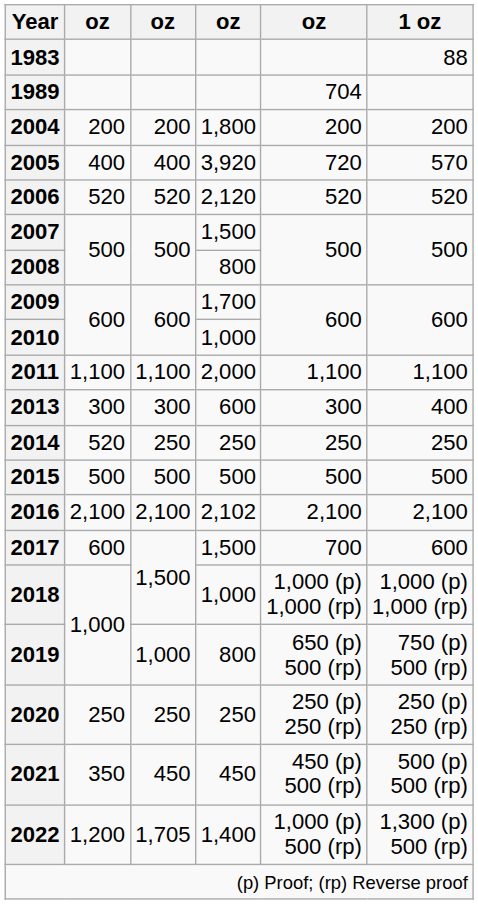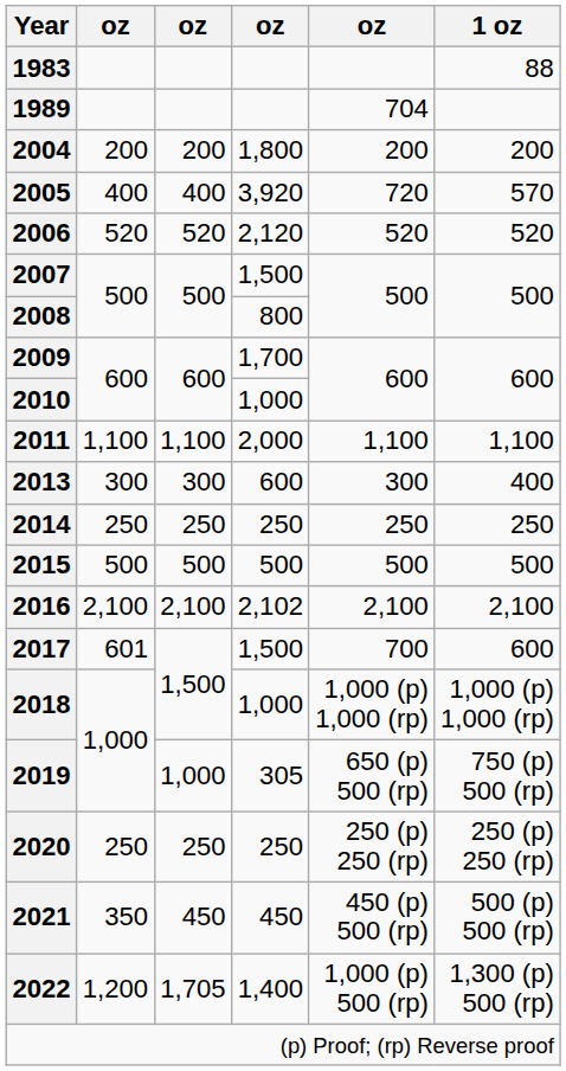 <table class="wikitable sortable" style="text-align:right; margin-left:auto; margin-right:auto; border:none;">
 <tr>
 <th>Year</th>
 <th> oz</th>
 <th> oz</th>
 <th> oz</th>
 <th> oz</th>
 <th>1 oz</th>
 </tr>
 <tr>
 <th>1983</th>
 <td></td>
 <td></td>
 <td></td>
 <td></td>
 <td>88</td>
 </tr>
 <tr>
 <th>1989</th>
 <td></td>
 <td></td>
 <td></td>
 <td>704</td>
 <td></td>
 </tr>
 <tr>
 <th>2004</th>
 <td>200</td>
 <td>200</td>
 <td>1,800</td>
 <td>200</td>
 <td>200</td>
 </tr>
 <tr>
 <th>2005</th>
 <td>400</td>
 <td>400</td>
 <td>3,920</td>
 <td>720</td>
 <td>570</td>
 </tr>
 <tr>
 <th>2006</th>
 <td>520</td>
 <td>520</td>
 <td>2,120</td>
 <td>520</td>
 <td>520</td>
 </tr>
 <tr>
 <th>2007</th>
 <td rowspan="2">500</td>
 <td rowspan="2">500</td>
 <td>1,500</td>
 <td rowspan="2">500</td>
 <td rowspan="2">500</td>
 </tr>
 <tr>
 <th>2008</th>
 <td>800</td>
 </tr>
 <tr>
 <th>2009</th>
 <td rowspan="2">600</td>
 <td rowspan="2">600</td>
 <td>1,700</td>
 <td rowspan="2">600</td>
 <td rowspan="2">600</td>
 </tr>
 <tr>
 <th>2010</th>
 <td>1,000</td>
 </tr>
 <tr>
 <th>2011</th>
 <td>1,100</td>
 <td>1,100</td>
 <td>2,000</td>
 <td>1,100</td>
 <td>1,100</td>
 </tr>
 <tr>
 <th>2013</th>
 <td>300</td>
 <td>300</td>
 <td>600</td>
 <td>300</td>
 <td>400</td>
 </tr>
 <tr>
 <th>2014</th>
-<td>520</td>
+<td>250</td>
 <td>250</td>
 <td>250</td>
 <td>250</td>
 <td>250</td>
 </tr>
 <tr>
 <th>2015</th>
 <td>500</td>
 <td>500</td>
 <td>500</td>
 <td>500</td>
 <td>500</td>
 </tr>
 <tr>
 <th>2016</th>
 <td>2,100</td>
 <td>2,100</td>
 <td>2,102</td>
 <td>2,100</td>
 <td>2,100</td>
 </tr>
 <tr>
 <th>2017</th>
-<td>600</td>
+<td>601</td>
 <td rowspan="2">1,500</td>
 <td>1,500</td>
 <td>700</td>
 <td>600</td>
 </tr>
 <tr>
 <th>2018</th>
 <td rowspan="2">1,000</td>
 <td>1,000</td>
 <td>1,000 (p)<br>1,000 (rp)</td>
 <td>1,000 (p)<br>1,000 (rp)</td>
 </tr>
 <tr>
 <th>2019</th>
 <td>1,000</td>
-<td>800</td>
+<td>305</td>
 <td>650 (p)<br>500 (rp)</td>
 <td>750 (p)<br>500 (rp)</td>
 </tr>
 <tr>
 <th>2020</th>
 <td>250</td>
 <td>250</td>
 <td>250</td>
 <td>250 (p)<br>250 (rp)</td>
 <td>250 (p)<br>250 (rp)</td>
 </tr>
 <tr>
 <th>2021</th>
 <td>350</td>
 <td>450</td>
 <td>450</td>
 <td>450 (p)<br>500 (rp)</td>
 <td>500 (p)<br>500 (rp)</td>
 </tr>
 <tr>
 <th>2022</th>
 <td>1,200</td>
 <td>1,705</td>
 <td>1,400</td>
 <td>1,000 (p)<br>500 (rp)</td>
 <td>1,300 (p)<br>500 (rp)</td>
 </tr>
 <tr>
 <td colspan="6"><small>(p) Proof; (rp) Reverse proof</small></td>
 </tr>
 </table>
